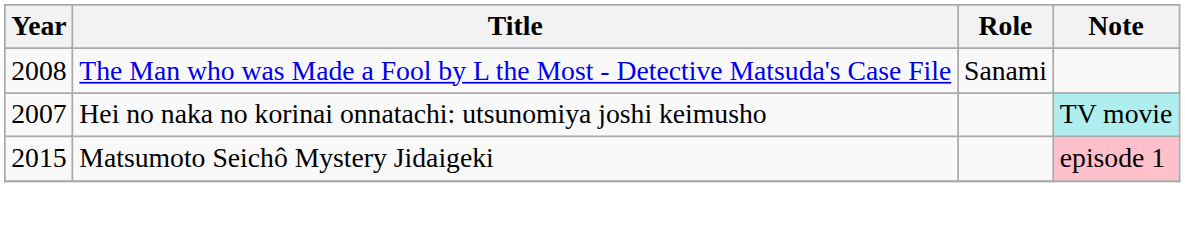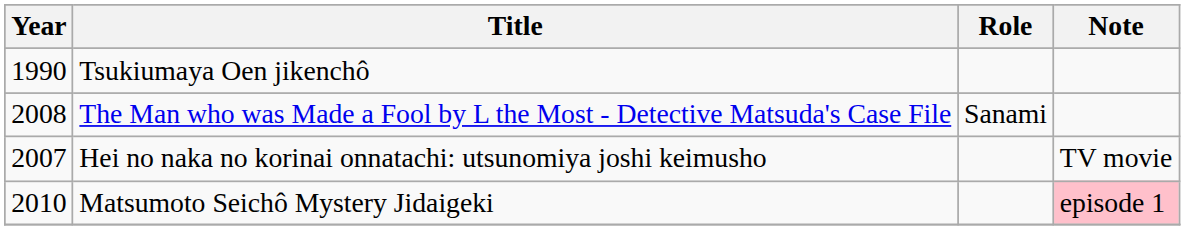 <table class="wikitable sortable">
 <tr>
 <th>Year</th>
 <th>Title</th>
 <th>Role</th>
 <th>Note</th>
+</tr>
+<tr>
+<td>1990</td>
+<td>Tsukiumaya Oen jikenchô</td>
+<td></td>
+<td></td>
 </tr>
 <tr>
 <td>2008</td>
 <td><a href='#'>The Man who was Made a Fool by L the Most - Detective Matsuda's Case File</a></td>
 <td>Sanami</td>
 <td></td>
 </tr>
 <tr>
 <td>2007</td>
 <td>Hei no naka no korinai onnatachi: utsunomiya joshi keimusho</td>
 <td></td>
-<td style="background: paleturquoise;">TV movie</td>
+<td>TV movie</td>
 </tr>
 <tr>
-<td>2015</td>
+<td>2010</td>
 <td>Matsumoto Seichô Mystery Jidaigeki</td>
 <td></td>
 <td style="background: pink;">episode 1</td>
 </tr>
 <tr>
 </tr>
 </table>
